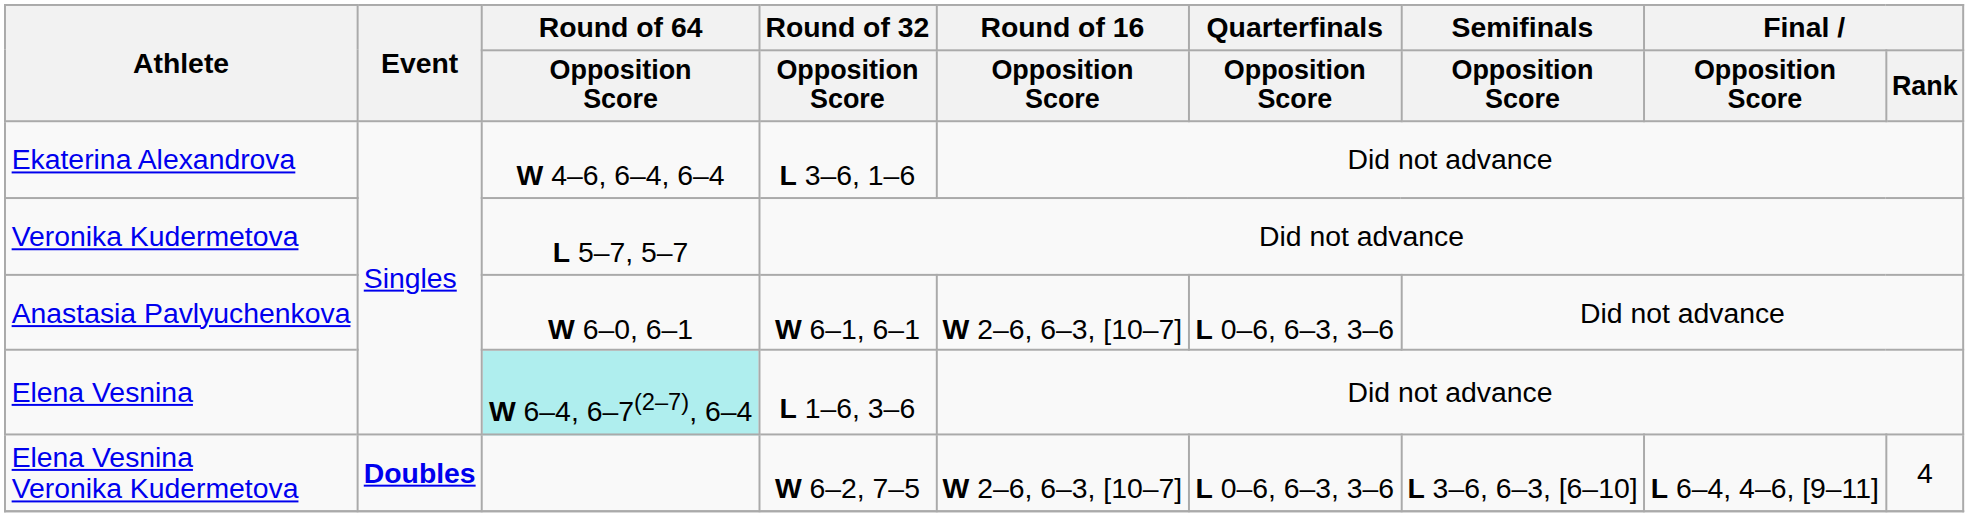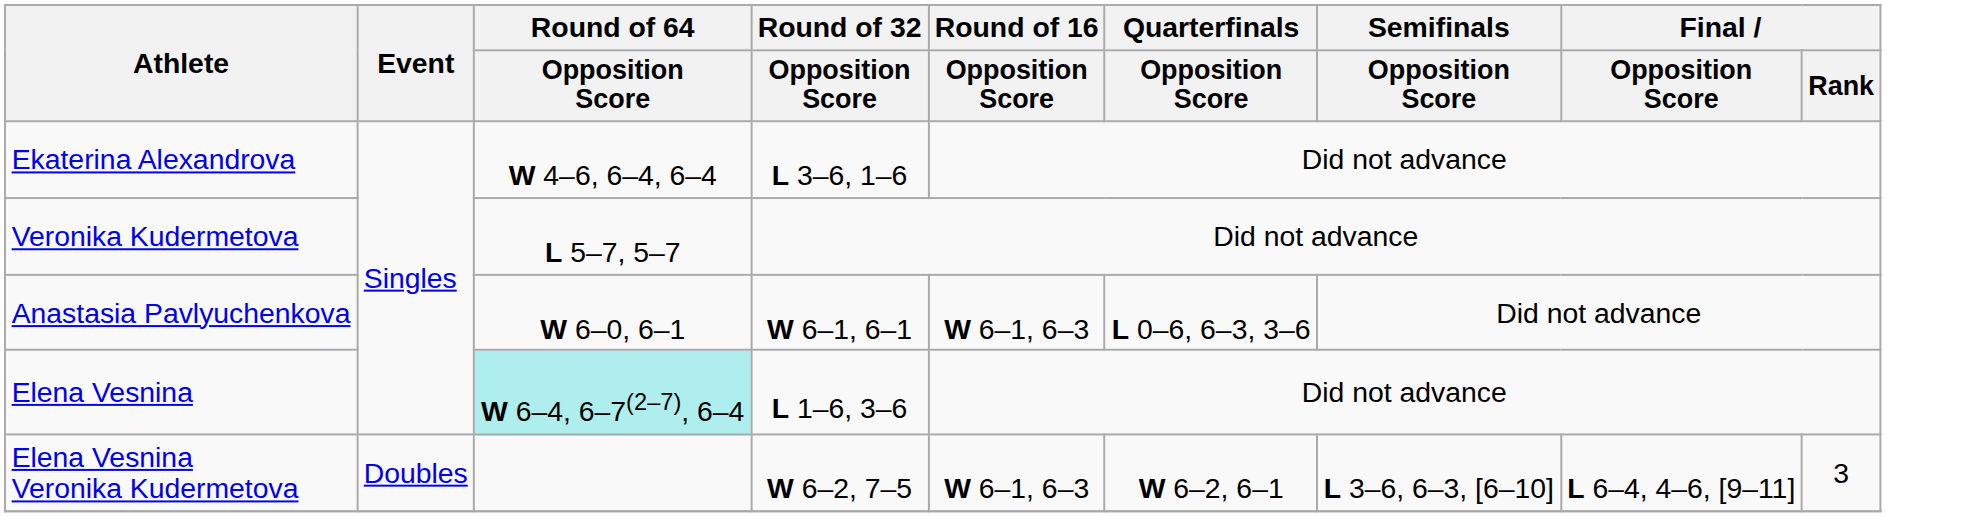 <table class=wikitable style="text-align:center; font-size:90%">
 <tr>
 <th rowspan=2>Athlete</th>
 <th rowspan=2>Event</th>
 <th>Round of 64</th>
 <th>Round of 32</th>
 <th>Round of 16</th>
 <th>Quarterfinals</th>
 <th>Semifinals</th>
 <th colspan=2>Final / </th>
 </tr>
 <tr style="font-size:95%">
 <th>Opposition<br>Score</th>
 <th>Opposition<br>Score</th>
 <th>Opposition<br>Score</th>
 <th>Opposition<br>Score</th>
 <th>Opposition<br>Score</th>
 <th>Opposition<br>Score</th>
 <th>Rank</th>
 </tr>
 <tr>
 <td align=left><a href='#'>Ekaterina Alexandrova</a></td>
 <td align=left rowspan=4><a href='#'>Singles</a></td>
 <td><br><strong>W</strong> 4–6, 6–4, 6–4</td>
 <td><br><strong>L</strong> 3–6, 1–6</td>
 <td colspan=5>Did not advance</td>
 </tr>
 <tr>
 <td align=left><a href='#'>Veronika Kudermetova</a></td>
 <td><br><strong>L</strong> 5–7, 5–7</td>
 <td colspan=6>Did not advance</td>
 </tr>
 <tr>
 <td align=left><a href='#'>Anastasia Pavlyuchenkova</a></td>
 <td><br><strong>W</strong> 6–0, 6–1</td>
 <td><br><strong>W</strong> 6–1, 6–1</td>
-<td><br><strong>W</strong> 2–6, 6–3, [10–7]</td>
+<td><br><strong>W</strong> 6–1, 6–3</td>
 <td><br><strong>L</strong> 0–6, 6–3, 3–6</td>
 <td colspan=3>Did not advance</td>
 </tr>
 <tr>
 <td align=left><a href='#'>Elena Vesnina</a></td>
 <td style="background: paleturquoise;"><br><strong>W</strong> 6–4, 6–7<sup>(2–7)</sup>, 6–4</td>
 <td><br><strong>L</strong> 1–6, 3–6</td>
 <td colspan=5>Did not advance</td>
 </tr>
 <tr>
 <td align=left><a href='#'>Elena Vesnina</a><br><a href='#'>Veronika Kudermetova</a></td>
-<td align=left><strong><a href='#'>Doubles</a></strong></td>
+<td align=left><a href='#'>Doubles</a></td>
 <td></td>
 <td><br><strong>W</strong> 6–2, 7–5</td>
-<td><br><strong>W</strong> 2–6, 6–3, [10–7]</td>
-<td><br><strong>L</strong> 0–6, 6–3, 3–6</td>
+<td><br><strong>W</strong> 6–1, 6–3</td>
+<td><br><strong>W</strong> 6–2, 6–1</td>
 <td><br><strong>L</strong> 3–6, 6–3, [6–10]</td>
 <td><br><strong>L</strong> 6–4, 4–6, [9–11]</td>
-<td>4</td>
+<td>3</td>
 </tr>
 <tr>
 </tr>
 </table>
